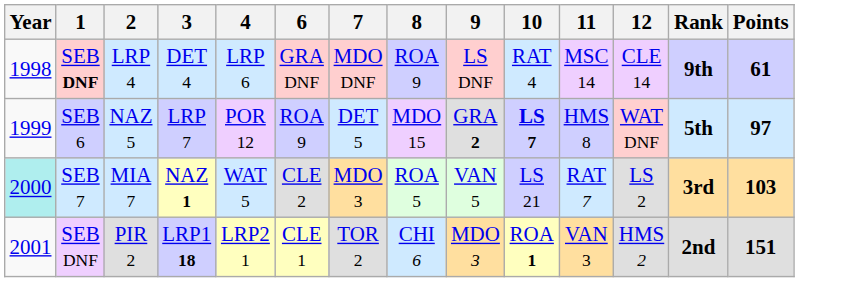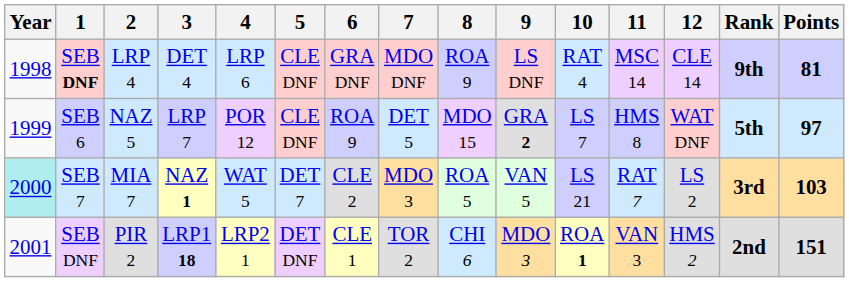 <table class="wikitable" style="text-align:center; font-size:95%">
 <tr>
 <th>Year</th>
 <th>1</th>
 <th>2</th>
 <th>3</th>
 <th>4</th>
+<th>5</th>
 <th>6</th>
 <th>7</th>
 <th>8</th>
 <th>9</th>
 <th>10</th>
 <th>11</th>
 <th>12</th>
 <th>Rank</th>
 <th>Points</th>
 </tr>
 <tr>
 <td><a href='#'>1998</a></td>
 <td style="background:#FFCFCF;"><a href='#'>SEB</a><br><small><strong>DNF</strong></small></td>
 <td style="background:#CFEAFF;"><a href='#'>LRP</a><br><small>4</small></td>
 <td style="background:#CFEAFF;"><a href='#'>DET</a><br><small>4</small></td>
 <td style="background:#CFEAFF;"><a href='#'>LRP</a><br><small>6</small></td>
+<td style="background:#FFCFCF;"><a href='#'>CLE</a><br><small>DNF</small></td>
 <td style="background:#FFCFCF;"><a href='#'>GRA</a><br><small>DNF</small></td>
 <td style="background:#FFCFCF;"><a href='#'>MDO</a><br><small>DNF</small></td>
 <td style="background:#CFCFFF;"><a href='#'>ROA</a><br><small>9</small></td>
 <td style="background:#FFCFCF;"><a href='#'>LS</a><br><small>DNF</small></td>
 <td style="background:#CFEAFF;"><a href='#'>RAT</a><br><small>4</small></td>
 <td style="background:#EFCFFF;"><a href='#'>MSC</a><br><small>14</small></td>
 <td style="background:#EFCFFF;"><a href='#'>CLE</a><br><small>14</small></td>
 <td style="background:#CFCFFF;"><strong>9th</strong></td>
-<td style="background:#CFCFFF;"><strong>61</strong></td>
+<td style="background:#CFCFFF;"><strong>81</strong></td>
 </tr>
 <tr>
 <td><a href='#'>1999</a></td>
 <td style="background:#CFCFFF;"><a href='#'>SEB</a><br><small>6</small></td>
 <td style="background:#CFEAFF;"><a href='#'>NAZ</a><br><small>5</small></td>
 <td style="background:#CFCFFF;"><a href='#'>LRP</a><br><small>7</small></td>
 <td style="background:#EFCFFF;"><a href='#'>POR</a><br><small>12</small></td>
+<td style="background:#FFCFCF;"><a href='#'>CLE</a><br><small>DNF</small></td>
 <td style="background:#CFCFFF;"><a href='#'>ROA</a><br><small>9</small></td>
 <td style="background:#CFEAFF;"><a href='#'>DET</a><br><small>5</small></td>
 <td style="background:#EFCFFF;"><a href='#'>MDO</a><br><small>15</small></td>
 <td style="background:#DFDFDF;"><a href='#'>GRA</a><br><small><strong>2</strong></small></td>
-<td style="background:#CFCFFF;"><strong><a href='#'>LS</a><br><small>7</small></strong></td>
+<td style="background:#CFCFFF;"><a href='#'>LS</a><br><small>7</small></td>
 <td style="background:#CFCFFF;"><a href='#'>HMS</a><br><small>8</small></td>
 <td style="background:#FFCFCF;"><a href='#'>WAT</a><br><small>DNF</small></td>
 <td style="background:#CFEAFF;"><strong>5th</strong></td>
 <td style="background:#CFEAFF;"><strong>97</strong></td>
 </tr>
 <tr>
 <td style="background: paleturquoise;"><a href='#'>2000</a></td>
 <td style="background:#CFEAFF;"><a href='#'>SEB</a><br><small>7</small></td>
 <td style="background:#CFEAFF;"><a href='#'>MIA</a><br><small>7</small></td>
 <td style="background:#FFFFBF;"><a href='#'>NAZ</a><br><small><strong>1</strong></small></td>
 <td style="background:#CFEAFF;"><a href='#'>WAT</a><br><small>5</small></td>
+<td style="background:#CFEAFF;"><a href='#'>DET</a><br><small>7</small></td>
 <td style="background:#DFDFDF;"><a href='#'>CLE</a><br><small>2</small></td>
 <td style="background:#FFDF9F;"><a href='#'>MDO</a><br><small>3</small></td>
 <td style="background:#DFFFDF;"><a href='#'>ROA</a><br><small>5</small></td>
 <td style="background:#DFFFDF;"><a href='#'>VAN</a><br><small>5</small></td>
 <td style="background:#CFCFFF;"><a href='#'>LS</a><br><small>21</small></td>
 <td style="background:#CFEAFF;"><a href='#'>RAT</a><br><small><em>7</em></small></td>
 <td style="background:#DFDFDF;"><a href='#'>LS</a><br><small>2</small></td>
 <td style="background:#FFDF9F;"><strong>3rd</strong></td>
 <td style="background:#FFDF9F;"><strong>103</strong></td>
 </tr>
 <tr>
 <td><a href='#'>2001</a></td>
 <td style="background:#EFCFFF;"><a href='#'>SEB</a><br><small>DNF</small></td>
 <td style="background:#DFDFDF;"><a href='#'>PIR</a><br><small>2</small></td>
 <td style="background:#CFCFFF;"><a href='#'>LRP1</a><br><small><strong>18</strong></small></td>
 <td style="background:#FFFFBF;"><a href='#'>LRP2</a><br><small>1</small></td>
+<td style="background:#EFCFFF;"><a href='#'>DET</a><br><small>DNF</small></td>
 <td style="background:#FFFFBF;"><a href='#'>CLE</a><br><small>1</small></td>
 <td style="background:#DFDFDF;"><a href='#'>TOR</a><br><small>2</small></td>
 <td style="background:#CFEAFF;"><a href='#'>CHI</a><br><small><em>6</em></small></td>
 <td style="background:#FFDF9F;"><a href='#'>MDO</a><br><small><em>3</em></small></td>
 <td style="background:#FFFFBF;"><a href='#'>ROA</a><br><small><strong>1</strong></small></td>
 <td style="background:#FFDF9F;"><a href='#'>VAN</a><br><small>3</small></td>
 <td style="background:#DFDFDF;"><a href='#'>HMS</a><br><small><em>2</em></small></td>
 <td style="background:#DFDFDF;"><strong>2nd</strong></td>
 <td style="background:#DFDFDF;"><strong>151</strong></td>
 </tr>
 </table>
